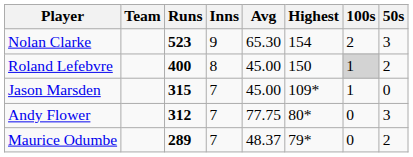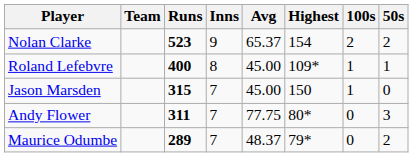 <table class="wikitable">
 <tr>
 <th>Player</th>
 <th>Team</th>
 <th>Runs</th>
 <th>Inns</th>
 <th>Avg</th>
 <th>Highest</th>
 <th>100s</th>
 <th>50s</th>
 </tr>
 <tr>
 <td><a href='#'>Nolan Clarke</a></td>
 <td></td>
 <td><strong>523</strong></td>
 <td>9</td>
-<td>65.30</td>
+<td>65.37</td>
 <td>154</td>
 <td>2</td>
-<td>3</td>
+<td>2</td>
 </tr>
 <tr>
 <td><a href='#'>Roland Lefebvre</a></td>
 <td></td>
 <td><strong>400</strong></td>
 <td>8</td>
 <td>45.00</td>
-<td>150</td>
-<td style="background: lightgrey;">1</td>
-<td>2</td>
+<td>109*</td>
+<td>1</td>
+<td>1</td>
 </tr>
 <tr>
 <td><a href='#'>Jason Marsden</a></td>
 <td></td>
 <td><strong>315</strong></td>
 <td>7</td>
 <td>45.00</td>
-<td>109*</td>
+<td>150</td>
 <td>1</td>
 <td>0</td>
 </tr>
 <tr>
 <td><a href='#'>Andy Flower</a></td>
 <td></td>
-<td><strong>312</strong></td>
+<td><strong>311</strong></td>
 <td>7</td>
 <td>77.75</td>
 <td>80*</td>
 <td>0</td>
 <td>3</td>
 </tr>
 <tr>
 <td><a href='#'>Maurice Odumbe</a></td>
 <td></td>
 <td><strong>289</strong></td>
 <td>7</td>
 <td>48.37</td>
 <td>79*</td>
 <td>0</td>
 <td>2</td>
 </tr>
 </table>
